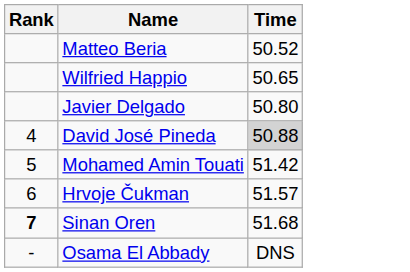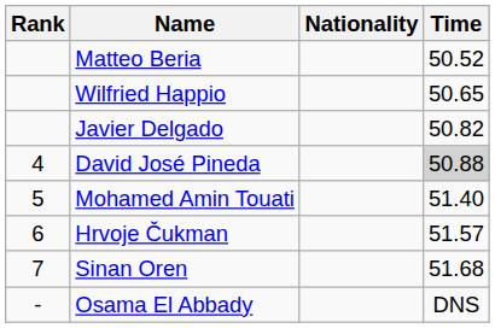 <table class="wikitable sortable" style="text-align:center;font-size:95%">
 <tr>
 <th>Rank</th>
 <th>Name</th>
+<th>Nationality</th>
 <th>Time</th>
 </tr>
 <tr>
 <td></td>
 <td align=left><a href='#'>Matteo Beria</a></td>
+<td align=left></td>
 <td>50.52</td>
 </tr>
 <tr>
 <td></td>
 <td align=left><a href='#'>Wilfried Happio</a></td>
+<td align=left></td>
 <td>50.65</td>
 </tr>
 <tr>
 <td></td>
 <td align=left><a href='#'>Javier Delgado</a></td>
-<td>50.80</td>
+<td align=left></td>
+<td>50.82</td>
 </tr>
 <tr>
 <td>4</td>
 <td align=left><a href='#'>David José Pineda</a></td>
+<td align=left></td>
 <td style="background: lightgrey;">50.88</td>
 </tr>
 <tr>
 <td>5</td>
 <td align=left><a href='#'>Mohamed Amin Touati</a></td>
-<td>51.42</td>
+<td align=left></td>
+<td>51.40</td>
 </tr>
 <tr>
 <td>6</td>
 <td align=left><a href='#'>Hrvoje Čukman</a></td>
+<td align=left></td>
 <td>51.57</td>
 </tr>
 <tr>
-<td><strong>7</strong></td>
+<td>7</td>
 <td align=left><a href='#'>Sinan Oren</a></td>
+<td align=left></td>
 <td>51.68</td>
 </tr>
 <tr>
 <td>-</td>
 <td align=left><a href='#'>Osama El Abbady</a></td>
+<td align=left></td>
 <td>DNS</td>
 </tr>
 </table>
